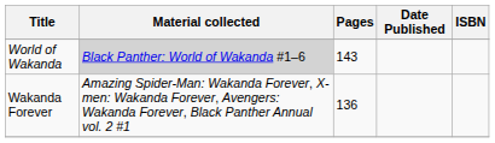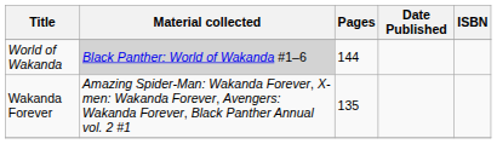 <table class="wikitable sortable">
 <tr>
 <th>Title</th>
 <th>Material collected</th>
 <th>Pages</th>
 <th>Date Published</th>
 <th>ISBN</th>
 </tr>
 <tr>
 </tr>
 <tr>
 <td><em>World of Wakanda</em></td>
 <td style="background: lightgrey;"><a href='#'><em>Black Panther: World of Wakanda</em></a> #1–6</td>
-<td>143</td>
+<td>144</td>
 <td></td>
 <td></td>
 </tr>
 <tr>
 <td>Wakanda Forever</td>
 <td><em>Amazing Spider-Man: Wakanda Forever</em>, <em>X-men: Wakanda Forever</em>, <em>Avengers: Wakanda Forever</em>, <em>Black Panther Annual vol. 2 #1</em></td>
-<td>136</td>
+<td>135</td>
 <td></td>
 <td></td>
 </tr>
 <tr>
 </tr>
 </table>
